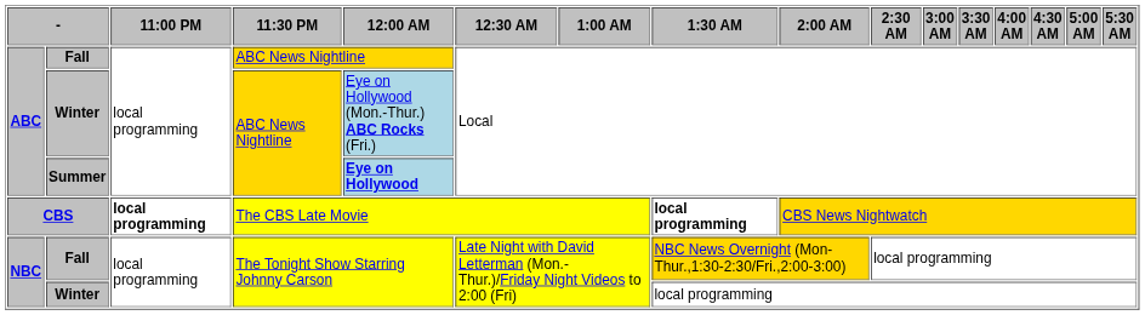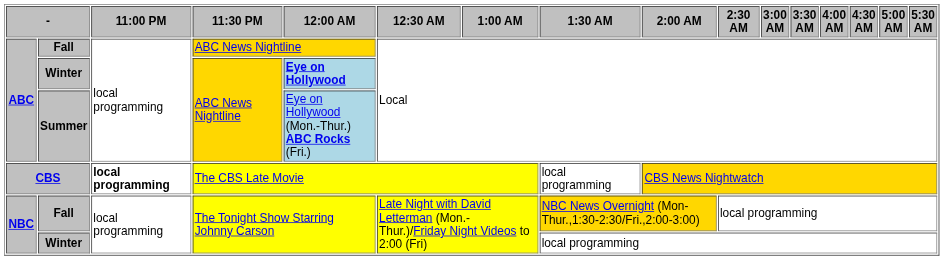 <table border="1" cellpadding="2">
 <tr>
 <th bgcolor="#C0C0C0" colspan=2>-</th>
 <th width="13%" bgcolor="#C0C0C0">11:00 PM</th>
 <th width="14%" bgcolor="#C0C0C0">11:30 PM</th>
 <th width="13%" bgcolor="#C0C0C0">12:00 AM</th>
 <th width="14%" bgcolor="#C0C0C0">12:30 AM</th>
 <th width="13%" bgcolor="#C0C0C0">1:00 AM</th>
 <th width="14%" bgcolor="#C0C0C0">1:30 AM</th>
 <th width="13%" bgcolor="#C0C0C0">2:00 AM</th>
 <th width="14%" bgcolor="#C0C0C0">2:30 AM</th>
 <th width="13%" bgcolor="#C0C0C0">3:00 AM</th>
 <th width="14%" bgcolor="#C0C0C0">3:30 AM</th>
 <th width="13%" bgcolor="#C0C0C0">4:00 AM</th>
 <th width="14%" bgcolor="#C0C0C0">4:30 AM</th>
 <th width="13%" bgcolor="#C0C0C0">5:00 AM</th>
 <th width="14%" bgcolor="#C0C0C0">5:30 AM</th>
 </tr>
 <tr>
 <th bgcolor="#C0C0C0" rowspan=3><a href='#'>ABC</a></th>
 <th bgcolor=#C0C0C0>Fall</th>
 <td bgcolor="white" rowspan=3>local programming</td>
 <td bgcolor="gold" colspan="2"><a href='#'>ABC News Nightline</a></td>
 <td bgcolor="white" colspan="11" rowspan=3>Local</td>
 </tr>
 <tr>
 <th bgcolor=#C0C0C0>Winter</th>
 <td bgcolor="gold" rowspan=2><a href='#'>ABC News Nightline</a></td>
-<td bgcolor="lightblue"><a href='#'>Eye on Hollywood</a> (Mon.-Thur.) <strong><a href='#'>ABC Rocks</a></strong> (Fri.)</td>
+<td bgcolor="lightblue"><strong><a href='#'>Eye on Hollywood</a></strong></td>
 </tr>
 <tr>
 <th bgcolor=#C0C0C0>Summer</th>
-<td bgcolor="lightblue"><strong><a href='#'>Eye on Hollywood</a></strong></td>
+<td bgcolor="lightblue"><a href='#'>Eye on Hollywood</a> (Mon.-Thur.) <strong><a href='#'>ABC Rocks</a></strong> (Fri.)</td>
 </tr>
 <tr>
 <th bgcolor="#C0C0C0" colspan=2><a href='#'>CBS</a></th>
 <td bgcolor="white"><strong>local programming</strong></td>
 <td bgcolor="yellow" colspan="4"><a href='#'>The CBS Late Movie</a></td>
-<td bgcolor="white"><strong>local programming</strong></td>
+<td bgcolor="white">local programming</td>
 <td bgcolor="gold" colspan="8"><a href='#'>CBS News Nightwatch</a></td>
 </tr>
 <tr>
 <th bgcolor="#C0C0C0" rowspan=2><a href='#'>NBC</a></th>
 <th bgcolor=#C0C0C0>Fall</th>
 <td bgcolor="white" rowspan=2>local programming</td>
 <td bgcolor="yellow" colspan="2" rowspan=2><a href='#'>The Tonight Show Starring Johnny Carson</a></td>
 <td bgcolor="yellow" colspan="2" rowspan=2><a href='#'>Late Night with David Letterman</a> (Mon.-Thur.)/<a href='#'>Friday Night Videos</a> to 2:00 (Fri)</td>
 <td bgcolor="gold" colspan="2"><a href='#'>NBC News Overnight</a> (Mon-Thur.,1:30-2:30/Fri.,2:00-3:00)</td>
 <td bgcolor="white" colspan="7">local programming</td>
 </tr>
 <tr>
 <th bgcolor=#C0C0C0>Winter</th>
 <td bgcolor="white" colspan="9">local programming</td>
 </tr>
 </table>
